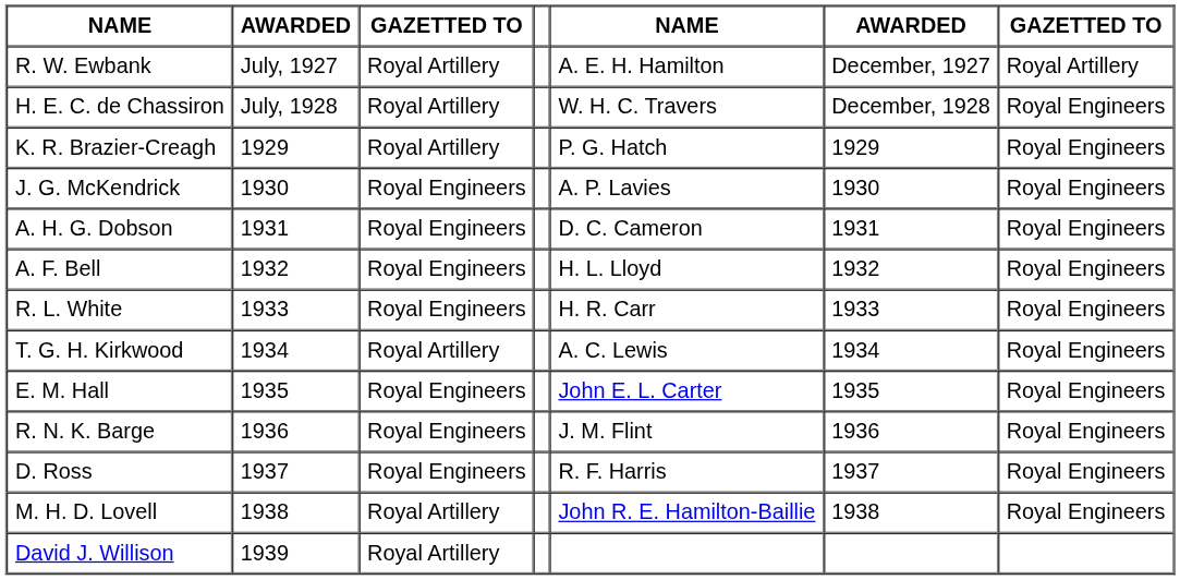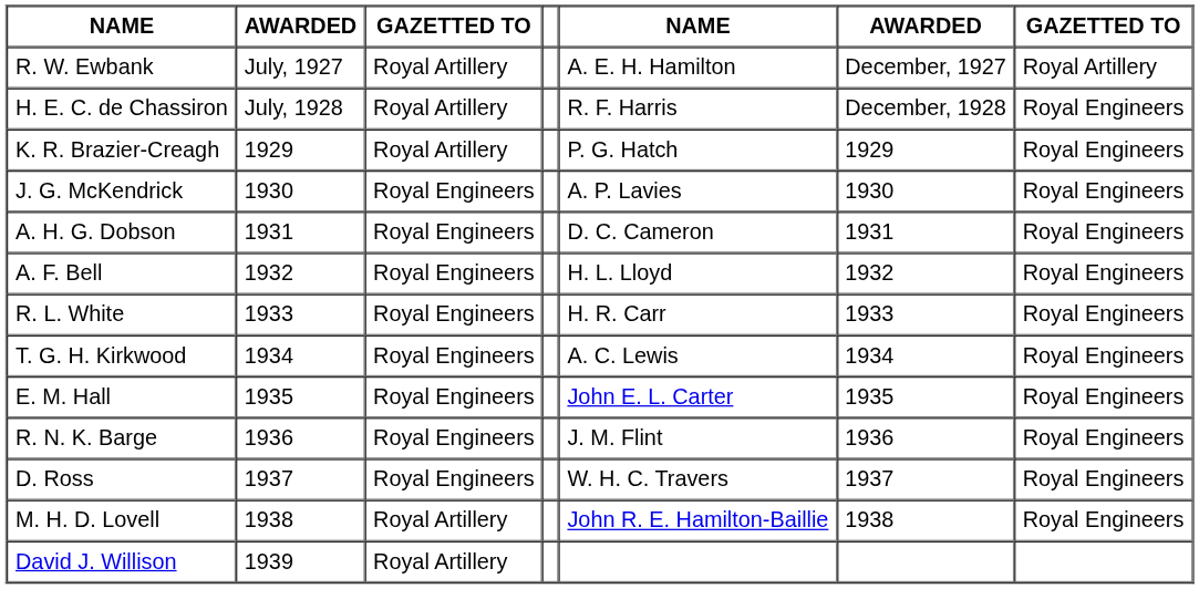 <table border="1" cellspacing="0" cellpadding="5" style="margin:auto;">
 <tr>
 <th>NAME</th>
 <th>AWARDED</th>
 <th>GAZETTED TO</th>
 <th></th>
 <th>NAME</th>
 <th>AWARDED</th>
 <th>GAZETTED TO</th>
 </tr>
 <tr>
 <td>R. W. Ewbank</td>
 <td>July, 1927</td>
 <td>Royal Artillery</td>
 <td></td>
 <td>A. E. H. Hamilton</td>
 <td>December, 1927</td>
 <td>Royal Artillery</td>
 </tr>
 <tr>
 <td>H. E. C. de Chassiron</td>
 <td>July, 1928</td>
 <td>Royal Artillery</td>
 <td></td>
-<td>W. H. C. Travers</td>
+<td>R. F. Harris</td>
 <td>December, 1928</td>
 <td>Royal Engineers</td>
 </tr>
 <tr>
 <td>K. R. Brazier-Creagh</td>
 <td>1929</td>
 <td>Royal Artillery</td>
 <td></td>
 <td>P. G. Hatch</td>
 <td>1929</td>
 <td>Royal Engineers</td>
 </tr>
 <tr>
 <td>J. G. McKendrick</td>
 <td>1930</td>
 <td>Royal Engineers</td>
 <td></td>
 <td>A. P. Lavies</td>
 <td>1930</td>
 <td>Royal Engineers</td>
 </tr>
 <tr>
 <td>A. H. G. Dobson</td>
 <td>1931</td>
 <td>Royal Engineers</td>
 <td></td>
 <td>D. C. Cameron</td>
 <td>1931</td>
 <td>Royal Engineers</td>
 </tr>
 <tr>
 <td>A. F. Bell</td>
 <td>1932</td>
 <td>Royal Engineers</td>
 <td></td>
 <td>H. L. Lloyd</td>
 <td>1932</td>
 <td>Royal Engineers</td>
 </tr>
 <tr>
 <td>R. L. White</td>
 <td>1933</td>
 <td>Royal Engineers</td>
 <td></td>
 <td>H. R. Carr</td>
 <td>1933</td>
 <td>Royal Engineers</td>
 </tr>
 <tr>
 <td>T. G. H. Kirkwood</td>
 <td>1934</td>
-<td>Royal Artillery</td>
+<td>Royal Engineers</td>
 <td></td>
 <td>A. C. Lewis</td>
 <td>1934</td>
 <td>Royal Engineers</td>
 </tr>
 <tr>
 <td>E. M. Hall</td>
 <td>1935</td>
 <td>Royal Engineers</td>
 <td></td>
 <td><a href='#'>John E. L. Carter</a></td>
 <td>1935</td>
 <td>Royal Engineers</td>
 </tr>
 <tr>
 <td>R. N. K. Barge</td>
 <td>1936</td>
 <td>Royal Engineers</td>
 <td></td>
 <td>J. M. Flint</td>
 <td>1936</td>
 <td>Royal Engineers</td>
 </tr>
 <tr>
 <td>D. Ross</td>
 <td>1937</td>
 <td>Royal Engineers</td>
 <td></td>
-<td>R. F. Harris</td>
+<td>W. H. C. Travers</td>
 <td>1937</td>
 <td>Royal Engineers</td>
 </tr>
 <tr>
 <td>M. H. D. Lovell</td>
 <td>1938</td>
 <td>Royal Artillery</td>
 <td></td>
 <td><a href='#'>John R. E. Hamilton-Baillie</a></td>
 <td>1938</td>
 <td>Royal Engineers</td>
 </tr>
 <tr>
 <td><a href='#'>David J. Willison</a></td>
 <td>1939</td>
 <td>Royal Artillery</td>
 <td></td>
 <td></td>
 <td></td>
 <td></td>
 </tr>
 </table>
